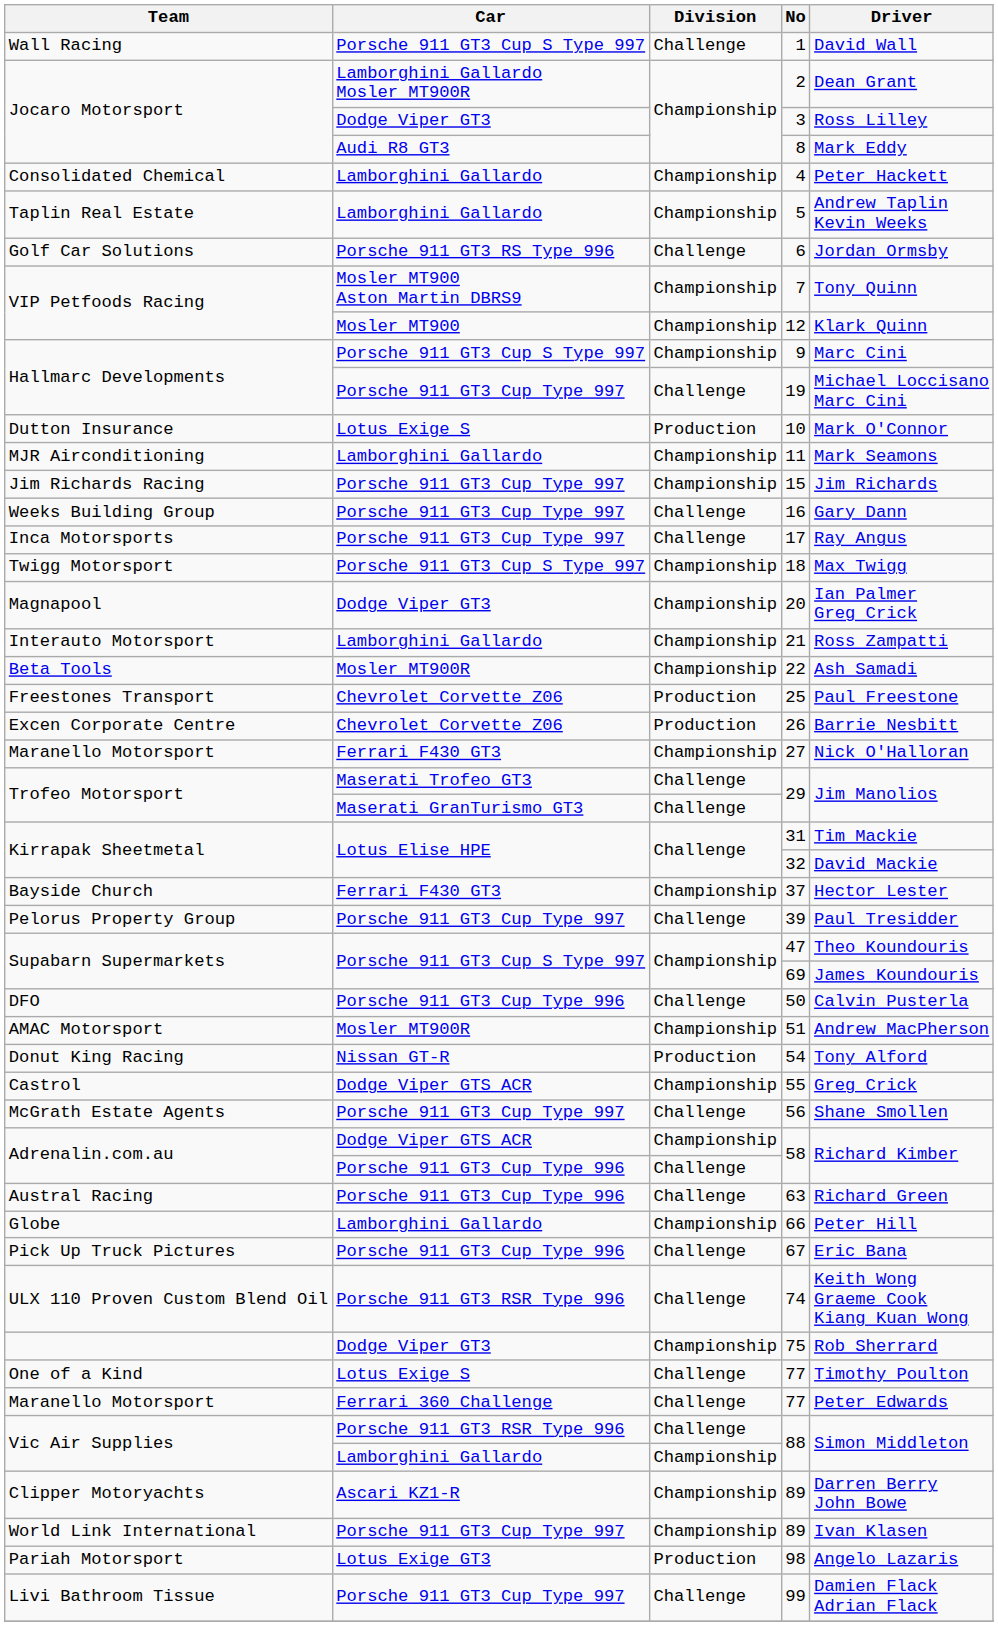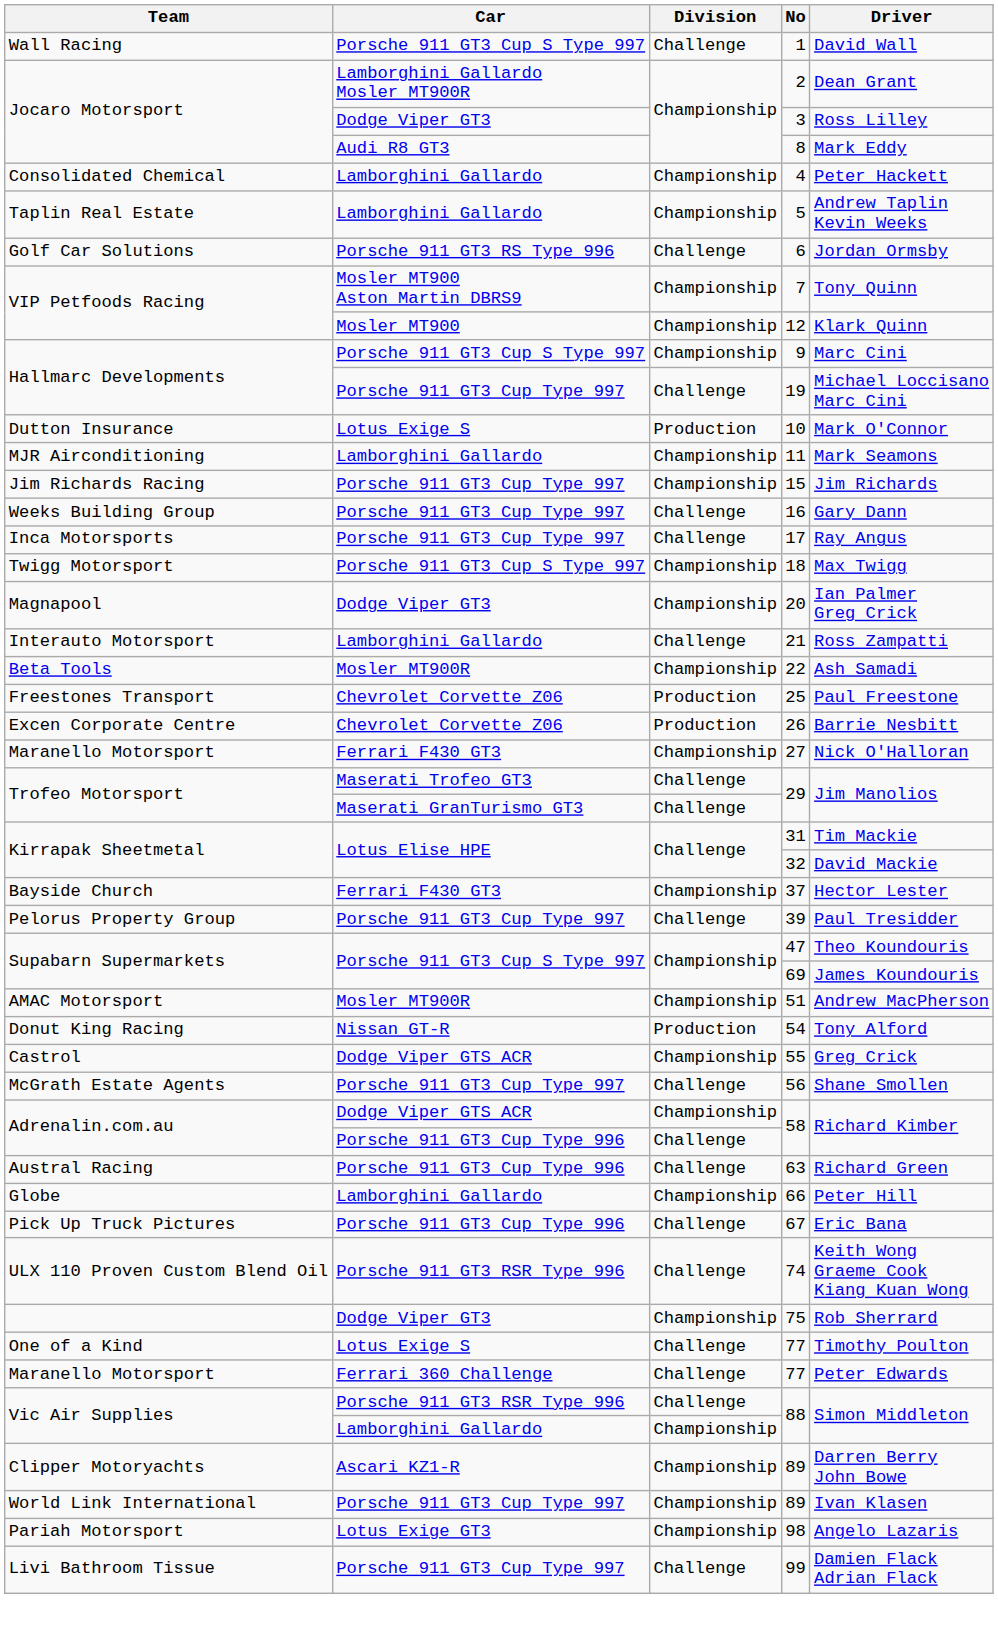 <table class="wikitable" style="font-size: 95%">
 <tr>
 <th>Team</th>
 <th>Car</th>
 <th>Division</th>
 <th>No</th>
 <th>Driver</th>
 </tr>
 <tr>
 <td>Wall Racing</td>
 <td><a href='#'>Porsche 911 GT3 Cup S Type 997</a></td>
 <td>Challenge</td>
 <td align="right">1</td>
 <td> <a href='#'>David Wall</a></td>
 </tr>
 <tr>
 <td rowspan=3>Jocaro Motorsport</td>
 <td><a href='#'>Lamborghini Gallardo</a><br><a href='#'>Mosler MT900R</a></td>
 <td rowspan=3>Championship</td>
 <td align="right">2</td>
 <td> <a href='#'>Dean Grant</a></td>
 </tr>
 <tr>
 <td><a href='#'>Dodge Viper GT3</a></td>
 <td align="right">3</td>
 <td> <a href='#'>Ross Lilley</a></td>
 </tr>
 <tr>
 <td><a href='#'>Audi R8 GT3</a></td>
 <td align="right">8</td>
 <td> <a href='#'>Mark Eddy</a></td>
 </tr>
 <tr>
 <td>Consolidated Chemical</td>
 <td><a href='#'>Lamborghini Gallardo</a></td>
 <td>Championship</td>
 <td align="right">4</td>
 <td> <a href='#'>Peter Hackett</a></td>
 </tr>
 <tr>
 <td>Taplin Real Estate</td>
 <td><a href='#'>Lamborghini Gallardo</a></td>
 <td>Championship</td>
 <td align="right">5</td>
 <td> <a href='#'>Andrew Taplin</a><br> <a href='#'>Kevin Weeks</a></td>
 </tr>
 <tr>
 <td>Golf Car Solutions</td>
 <td><a href='#'>Porsche 911 GT3 RS Type 996</a></td>
 <td>Challenge</td>
 <td align="right">6</td>
 <td> <a href='#'>Jordan Ormsby</a></td>
 </tr>
 <tr>
 <td rowspan=2>VIP Petfoods Racing</td>
 <td><a href='#'>Mosler MT900</a> <br> <a href='#'>Aston Martin DBRS9</a></td>
 <td>Championship</td>
 <td align="right">7</td>
 <td> <a href='#'>Tony Quinn</a></td>
 </tr>
 <tr>
 <td><a href='#'>Mosler MT900</a></td>
 <td>Championship</td>
 <td align="right">12</td>
 <td> <a href='#'>Klark Quinn</a></td>
 </tr>
 <tr>
 <td rowspan=2>Hallmarc Developments</td>
 <td><a href='#'>Porsche 911 GT3 Cup S Type 997</a></td>
 <td>Championship</td>
 <td align="right">9</td>
 <td> <a href='#'>Marc Cini</a></td>
 </tr>
 <tr>
 <td><a href='#'>Porsche 911 GT3 Cup Type 997</a></td>
 <td>Challenge</td>
 <td align="right">19</td>
 <td> <a href='#'>Michael Loccisano</a><br> <a href='#'>Marc Cini</a></td>
 </tr>
 <tr>
 <td>Dutton Insurance</td>
 <td><a href='#'>Lotus Exige S</a></td>
 <td>Production</td>
 <td align="right">10</td>
 <td> <a href='#'>Mark O'Connor</a></td>
 </tr>
 <tr>
 <td>MJR Airconditioning</td>
 <td><a href='#'>Lamborghini Gallardo</a></td>
 <td>Championship</td>
 <td align="right">11</td>
 <td> <a href='#'>Mark Seamons</a></td>
 </tr>
 <tr>
 <td>Jim Richards Racing</td>
 <td><a href='#'>Porsche 911 GT3 Cup Type 997</a></td>
 <td>Championship</td>
 <td align="right">15</td>
 <td> <a href='#'>Jim Richards</a></td>
 </tr>
 <tr>
 <td>Weeks Building Group</td>
 <td><a href='#'>Porsche 911 GT3 Cup Type 997</a></td>
 <td>Challenge</td>
 <td align="right">16</td>
 <td> <a href='#'>Gary Dann</a></td>
 </tr>
 <tr>
 <td>Inca Motorsports</td>
 <td><a href='#'>Porsche 911 GT3 Cup Type 997</a></td>
 <td>Challenge</td>
 <td align="right">17</td>
 <td> <a href='#'>Ray Angus</a></td>
 </tr>
 <tr>
 <td>Twigg Motorsport</td>
 <td><a href='#'>Porsche 911 GT3 Cup S Type 997</a></td>
 <td>Championship</td>
 <td align="right">18</td>
 <td> <a href='#'>Max Twigg</a></td>
 </tr>
 <tr>
 <td>Magnapool</td>
 <td><a href='#'>Dodge Viper GT3</a></td>
 <td>Championship</td>
 <td align="right">20</td>
 <td> <a href='#'>Ian Palmer</a><br> <a href='#'>Greg Crick</a></td>
 </tr>
 <tr>
 <td>Interauto Motorsport</td>
 <td><a href='#'>Lamborghini Gallardo</a></td>
-<td>Championship</td>
+<td>Challenge</td>
 <td align="right">21</td>
 <td> <a href='#'>Ross Zampatti</a></td>
 </tr>
 <tr>
 <td><a href='#'>Beta Tools</a></td>
 <td><a href='#'>Mosler MT900R</a></td>
 <td>Championship</td>
 <td align="right">22</td>
 <td> <a href='#'>Ash Samadi</a></td>
 </tr>
 <tr>
 <td>Freestones Transport</td>
 <td><a href='#'>Chevrolet Corvette Z06</a></td>
 <td>Production</td>
 <td align="right">25</td>
 <td> <a href='#'>Paul Freestone</a></td>
 </tr>
 <tr>
 <td>Excen Corporate Centre</td>
 <td><a href='#'>Chevrolet Corvette Z06</a></td>
 <td>Production</td>
 <td align="right">26</td>
 <td> <a href='#'>Barrie Nesbitt</a></td>
 </tr>
 <tr>
 <td>Maranello Motorsport</td>
 <td><a href='#'>Ferrari F430 GT3</a></td>
 <td>Championship</td>
 <td align="right">27</td>
 <td> <a href='#'>Nick O'Halloran</a></td>
 </tr>
 <tr>
 <td rowspan=2>Trofeo Motorsport</td>
 <td><a href='#'>Maserati Trofeo GT3</a></td>
 <td>Challenge</td>
 <td rowspan=2 align="right">29</td>
 <td rowspan=2> <a href='#'>Jim Manolios</a></td>
 </tr>
 <tr>
 <td><a href='#'>Maserati GranTurismo GT3</a></td>
 <td>Challenge</td>
 </tr>
 <tr>
 <td rowspan=2>Kirrapak Sheetmetal</td>
 <td rowspan=2><a href='#'>Lotus Elise HPE</a></td>
 <td rowspan=2>Challenge</td>
 <td align="right">31</td>
 <td> <a href='#'>Tim Mackie</a></td>
 </tr>
 <tr>
 <td align="right">32</td>
 <td> <a href='#'>David Mackie</a></td>
 </tr>
 <tr>
 <td>Bayside Church</td>
 <td><a href='#'>Ferrari F430 GT3</a></td>
 <td>Championship</td>
 <td align="right">37</td>
 <td> <a href='#'>Hector Lester</a></td>
 </tr>
 <tr>
 <td>Pelorus Property Group</td>
 <td><a href='#'>Porsche 911 GT3 Cup Type 997</a></td>
 <td>Challenge</td>
 <td align="right">39</td>
 <td> <a href='#'>Paul Tresidder</a></td>
 </tr>
 <tr>
 <td rowspan=2>Supabarn Supermarkets</td>
 <td rowspan=2><a href='#'>Porsche 911 GT3 Cup S Type 997</a></td>
 <td rowspan=2>Championship</td>
 <td align="right">47</td>
 <td> <a href='#'>Theo Koundouris</a></td>
 </tr>
 <tr>
 <td align="right">69</td>
 <td> <a href='#'>James Koundouris</a></td>
-</tr>
-<tr>
-<td>DFO</td>
-<td><a href='#'>Porsche 911 GT3 Cup Type 996</a></td>
-<td>Challenge</td>
-<td align="right">50</td>
-<td> <a href='#'>Calvin Pusterla</a></td>
 </tr>
 <tr>
 <td>AMAC Motorsport</td>
 <td><a href='#'>Mosler MT900R</a></td>
 <td>Championship</td>
 <td align="right">51</td>
 <td> <a href='#'>Andrew MacPherson</a></td>
 </tr>
 <tr>
 <td>Donut King Racing</td>
 <td><a href='#'>Nissan GT-R</a></td>
 <td>Production</td>
 <td align="right">54</td>
 <td> <a href='#'>Tony Alford</a></td>
 </tr>
 <tr>
 <td>Castrol</td>
 <td><a href='#'>Dodge Viper GTS ACR</a></td>
 <td>Championship</td>
 <td align="right">55</td>
 <td> <a href='#'>Greg Crick</a></td>
 </tr>
 <tr>
 <td>McGrath Estate Agents</td>
 <td><a href='#'>Porsche 911 GT3 Cup Type 997</a></td>
 <td>Challenge</td>
 <td align="right">56</td>
 <td> <a href='#'>Shane Smollen</a></td>
 </tr>
 <tr>
 <td rowspan=2>Adrenalin.com.au</td>
 <td><a href='#'>Dodge Viper GTS ACR</a></td>
 <td>Championship</td>
 <td rowspan=2 align="right">58</td>
 <td rowspan=2> <a href='#'>Richard Kimber</a></td>
 </tr>
 <tr>
 <td><a href='#'>Porsche 911 GT3 Cup Type 996</a></td>
 <td>Challenge</td>
 </tr>
 <tr>
 <td>Austral Racing</td>
 <td><a href='#'>Porsche 911 GT3 Cup Type 996</a></td>
 <td>Challenge</td>
 <td align="right">63</td>
 <td> <a href='#'>Richard Green</a></td>
 </tr>
 <tr>
 <td>Globe</td>
 <td><a href='#'>Lamborghini Gallardo</a></td>
 <td>Championship</td>
 <td align="right">66</td>
 <td> <a href='#'>Peter Hill</a></td>
 </tr>
 <tr>
 <td>Pick Up Truck Pictures</td>
 <td><a href='#'>Porsche 911 GT3 Cup Type 996</a></td>
 <td>Challenge</td>
 <td align="right">67</td>
 <td> <a href='#'>Eric Bana</a></td>
 </tr>
 <tr>
 <td>ULX 110 Proven Custom Blend Oil</td>
 <td><a href='#'>Porsche 911 GT3 RSR Type 996</a></td>
 <td>Challenge</td>
 <td align="right">74</td>
 <td> <a href='#'>Keith Wong</a><br> <a href='#'>Graeme Cook</a> <br> <a href='#'>Kiang Kuan Wong</a></td>
 </tr>
 <tr>
 <td></td>
 <td><a href='#'>Dodge Viper GT3</a></td>
 <td>Championship</td>
 <td align="right">75</td>
 <td> <a href='#'>Rob Sherrard</a></td>
 </tr>
 <tr>
 <td>One of a Kind</td>
 <td><a href='#'>Lotus Exige S</a></td>
 <td>Challenge</td>
 <td align="right">77</td>
 <td> <a href='#'>Timothy Poulton</a></td>
 </tr>
 <tr>
 <td>Maranello Motorsport</td>
 <td><a href='#'>Ferrari 360 Challenge</a></td>
 <td>Challenge</td>
 <td align="right">77</td>
 <td> <a href='#'>Peter Edwards</a></td>
 </tr>
 <tr>
 <td rowspan=2>Vic Air Supplies</td>
 <td><a href='#'>Porsche 911 GT3 RSR Type 996</a></td>
 <td>Challenge</td>
 <td rowspan=2>88</td>
 <td rowspan=2> <a href='#'>Simon Middleton</a></td>
 </tr>
 <tr>
 <td><a href='#'>Lamborghini Gallardo</a></td>
 <td>Championship</td>
 </tr>
 <tr>
 <td>Clipper Motoryachts</td>
 <td><a href='#'>Ascari KZ1-R</a></td>
 <td>Championship</td>
 <td align="right">89</td>
 <td> <a href='#'>Darren Berry</a><br> <a href='#'>John Bowe</a></td>
 </tr>
 <tr>
 <td>World Link International</td>
 <td><a href='#'>Porsche 911 GT3 Cup Type 997</a></td>
 <td>Championship</td>
 <td align="right">89</td>
 <td> <a href='#'>Ivan Klasen</a></td>
 </tr>
 <tr>
 <td>Pariah Motorsport</td>
 <td><a href='#'>Lotus Exige GT3</a></td>
-<td>Production</td>
+<td>Championship</td>
 <td align="right">98</td>
 <td> <a href='#'>Angelo Lazaris</a></td>
 </tr>
 <tr>
 <td>Livi Bathroom Tissue</td>
 <td><a href='#'>Porsche 911 GT3 Cup Type 997</a></td>
 <td>Challenge</td>
 <td align="right">99</td>
 <td> <a href='#'>Damien Flack</a><br> <a href='#'>Adrian Flack</a></td>
 </tr>
 <tr>
 </tr>
 </table>
